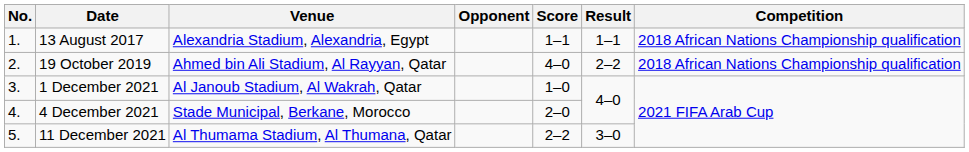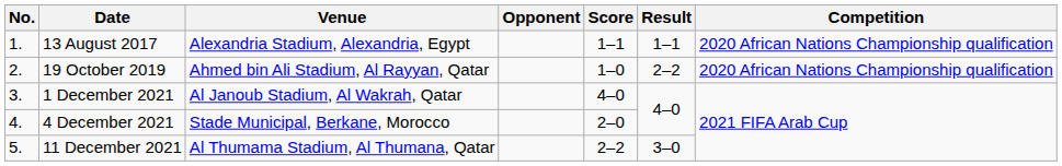 <table class="wikitable">
 <tr>
 <th>No.</th>
 <th>Date</th>
 <th>Venue</th>
 <th>Opponent</th>
 <th>Score</th>
 <th>Result</th>
 <th>Competition</th>
 </tr>
 <tr>
 <td>1.</td>
 <td>13 August 2017</td>
 <td><a href='#'>Alexandria Stadium</a>, <a href='#'>Alexandria</a>, Egypt</td>
 <td></td>
 <td align=center>1–1</td>
 <td align=center>1–1</td>
-<td><a href='#'>2018 African Nations Championship qualification</a></td>
+<td><a href='#'>2020 African Nations Championship qualification</a></td>
 </tr>
 <tr>
 <td>2.</td>
 <td>19 October 2019</td>
 <td><a href='#'>Ahmed bin Ali Stadium</a>, <a href='#'>Al Rayyan</a>, Qatar</td>
 <td></td>
-<td align=center>4–0</td>
+<td align=center>1–0</td>
 <td align=center>2–2</td>
-<td><a href='#'>2018 African Nations Championship qualification</a></td>
+<td><a href='#'>2020 African Nations Championship qualification</a></td>
 </tr>
 <tr>
 <td>3.</td>
 <td>1 December 2021</td>
 <td><a href='#'>Al Janoub Stadium</a>, <a href='#'>Al Wakrah</a>, Qatar</td>
 <td></td>
-<td align=center>1–0</td>
+<td align=center>4–0</td>
 <td rowspan=2 align=center>4–0</td>
 <td rowspan=3><a href='#'>2021 FIFA Arab Cup</a></td>
 </tr>
 <tr>
 <td>4.</td>
 <td>4 December 2021</td>
 <td><a href='#'>Stade Municipal</a>, <a href='#'>Berkane</a>, Morocco</td>
 <td></td>
 <td align=center>2–0</td>
 </tr>
 <tr>
 <td>5.</td>
 <td>11 December 2021</td>
 <td><a href='#'>Al Thumama Stadium</a>, <a href='#'>Al Thumana</a>, Qatar</td>
 <td></td>
 <td align=center>2–2</td>
 <td align=center>3–0</td>
 </tr>
 </table>
